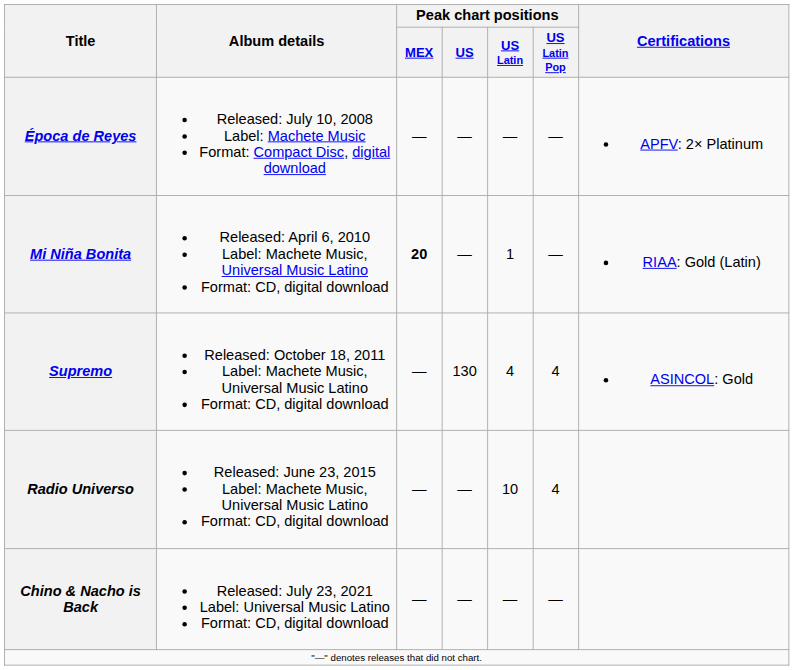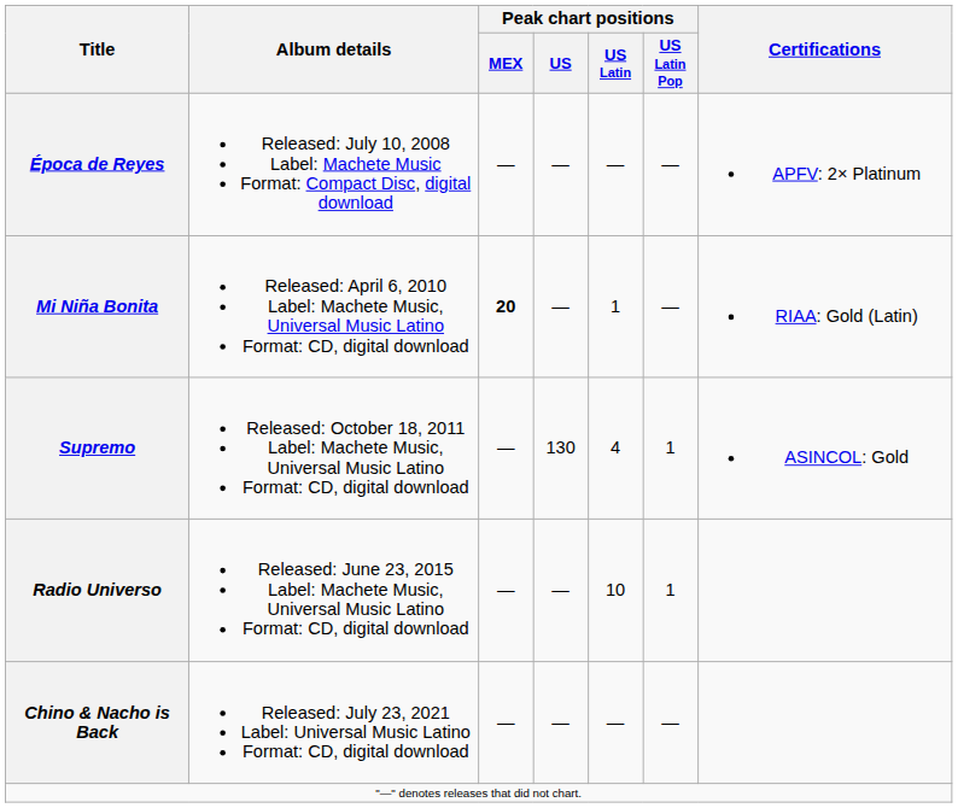 <table class="wikitable plainrowheaders" style="text-align:center;" border="1">
 <tr>
 <th scope="col" rowspan="2" style="width:10em;">Title</th>
 <th scope="col" rowspan="2" style="width:16em;">Album details</th>
 <th scope="col" colspan="4">Peak chart positions</th>
 <th scope="col" rowspan="2" style="width:14em;"><a href='#'>Certifications</a></th>
 </tr>
 <tr>
 <th scope="col" style="width:3em;font-size:90%;"><a href='#'>MEX</a><br></th>
 <th scope="col" style="width:3em;font-size:90%;"><a href='#'>US</a><br></th>
 <th scope="col" style="width:3em;font-size:90%;"><a href='#'>US<br><small>Latin</small></a><br></th>
 <th scope="col" style="width:3em;font-size:90%;"><a href='#'>US<br><small>Latin Pop</small></a><br></th>
 </tr>
 <tr>
 <th scope="row"><em><a href='#'>Época de Reyes</a></em></th>
 <td><br><ul><li>Released: July 10, 2008</li><li>Label: <a href='#'>Machete Music</a></li><li>Format: <a href='#'>Compact Disc</a>, <a href='#'>digital download</a></li></ul></td>
 <td>—</td>
 <td>—</td>
 <td>—</td>
 <td>—</td>
 <td><br><ul><li><a href='#'>APFV</a>: 2× Platinum</li></ul></td>
 </tr>
 <tr>
 <th scope="row"><em><a href='#'>Mi Niña Bonita</a></em></th>
 <td><br><ul><li>Released: April 6, 2010</li><li>Label: Machete Music, <a href='#'>Universal Music Latino</a></li><li>Format: CD, digital download</li></ul></td>
 <td><strong>20</strong></td>
 <td>—</td>
 <td>1</td>
 <td>—</td>
 <td><br><ul><li><a href='#'>RIAA</a>: Gold (Latin)</li></ul></td>
 </tr>
 <tr>
 <th scope="row"><em><a href='#'>Supremo</a></em></th>
 <td><br><ul><li>Released: October 18, 2011</li><li>Label: Machete Music, Universal Music Latino</li><li>Format: CD, digital download</li></ul></td>
 <td>—</td>
 <td>130</td>
 <td>4</td>
-<td>4</td>
+<td>1</td>
 <td><br><ul><li><a href='#'>ASINCOL</a>: Gold</li></ul></td>
 </tr>
 <tr>
 <th scope="row"><em>Radio Universo</em></th>
 <td><br><ul><li>Released: June 23, 2015</li><li>Label: Machete Music, Universal Music Latino</li><li>Format: CD, digital download</li></ul></td>
 <td>—</td>
 <td>—</td>
 <td>10</td>
-<td>4</td>
+<td>1</td>
 <td></td>
 </tr>
 <tr>
 <th scope="row"><em>Chino & Nacho is Back</em></th>
 <td><br><ul><li>Released: July 23, 2021</li><li>Label: Universal Music Latino</li><li>Format: CD, digital download</li></ul></td>
 <td>—</td>
 <td>—</td>
 <td>—</td>
 <td>—</td>
 <td></td>
 </tr>
 <tr>
 <td colspan="21" style="text-align:center; font-size:8pt;">"—" denotes releases that did not chart.</td>
 </tr>
 </table>
